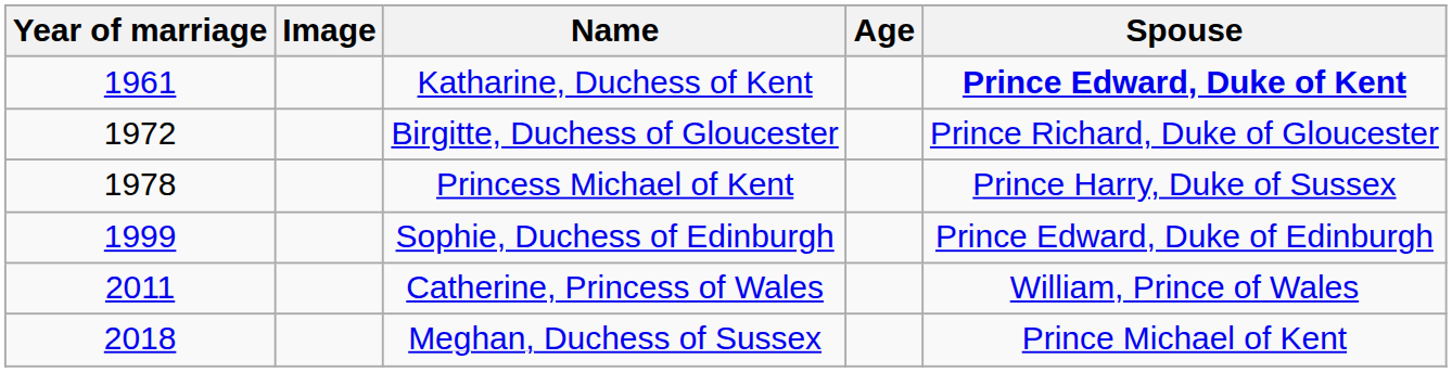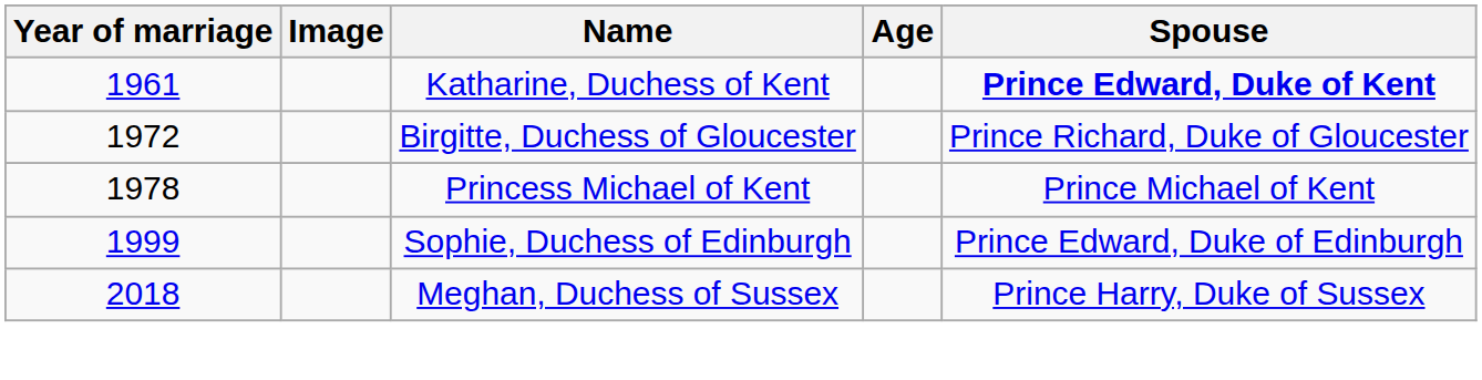 <table class="wikitable plainrowheaders sortable">
 <tr>
 <th>Year of marriage</th>
 <th class="unsortable">Image</th>
 <th>Name</th>
 <th>Age</th>
 <th>Spouse</th>
 </tr>
 <tr align=center>
 <td><a href='#'>1961</a></td>
 <td></td>
 <td><a href='#'>Katharine, Duchess of Kent</a></td>
 <td></td>
 <td><strong><a href='#'>Prince Edward, Duke of Kent</a></strong></td>
 </tr>
 <tr align=center>
 <td>1972</td>
 <td></td>
 <td><a href='#'>Birgitte, Duchess of Gloucester</a></td>
 <td></td>
 <td><a href='#'>Prince Richard, Duke of Gloucester</a></td>
 </tr>
 <tr align=center>
 <td>1978</td>
 <td></td>
 <td><a href='#'>Princess Michael of Kent</a></td>
 <td></td>
-<td><a href='#'>Prince Harry, Duke of Sussex</a></td>
+<td><a href='#'>Prince Michael of Kent</a></td>
 </tr>
 <tr align=center>
 <td><a href='#'>1999</a></td>
 <td></td>
 <td><a href='#'>Sophie, Duchess of Edinburgh</a></td>
 <td></td>
 <td><a href='#'>Prince Edward, Duke of Edinburgh</a></td>
 </tr>
 <tr align=center>
-<td><a href='#'>2011</a></td>
-<td></td>
-<td><a href='#'>Catherine, Princess of Wales</a></td>
-<td></td>
-<td><a href='#'>William, Prince of Wales</a></td>
-</tr>
-<tr align=center>
 <td><a href='#'>2018</a></td>
 <td></td>
 <td><a href='#'>Meghan, Duchess of Sussex</a></td>
 <td></td>
-<td><a href='#'>Prince Michael of Kent</a></td>
+<td><a href='#'>Prince Harry, Duke of Sussex</a></td>
 </tr>
 </table>
